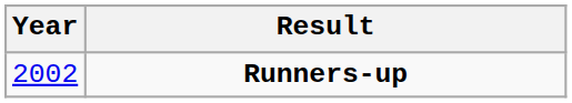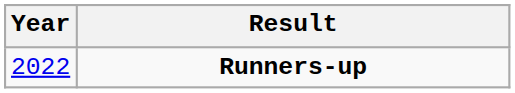 <table class="wikitable" style="text-align: center; font-size:90%">
 <tr>
 <th>Year</th>
 <th style="width:200px">Result</th>
 </tr>
 <tr>
-<td> <a href='#'>2002</a></td>
+<td> <a href='#'>2022</a></td>
 <td><strong> Runners-up</strong></td>
 </tr>
 </table>
